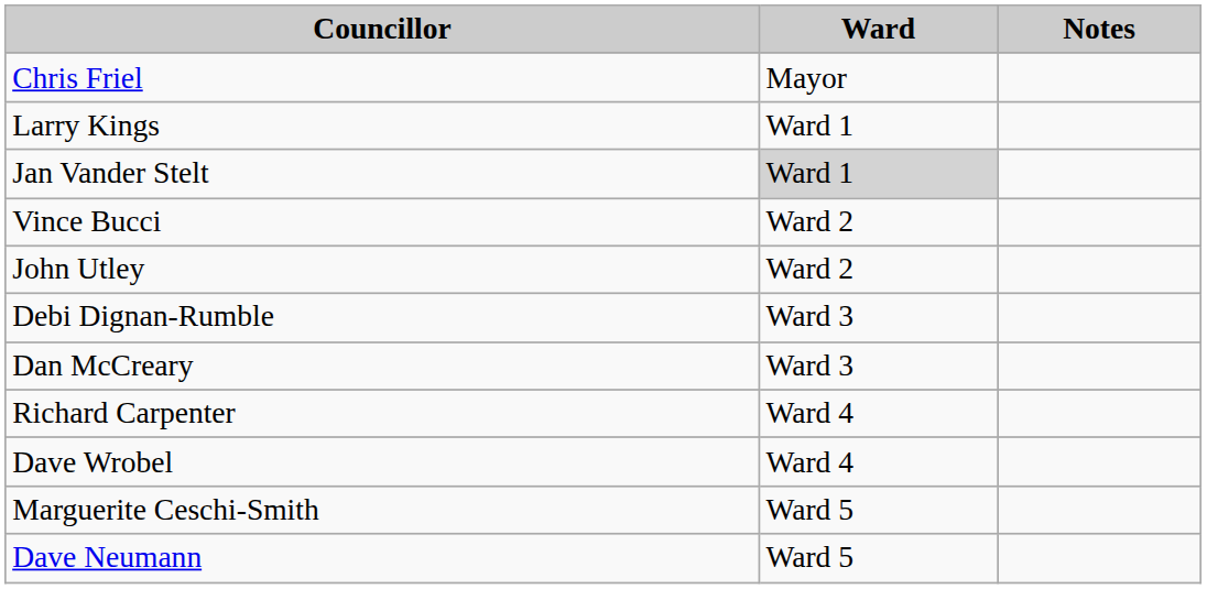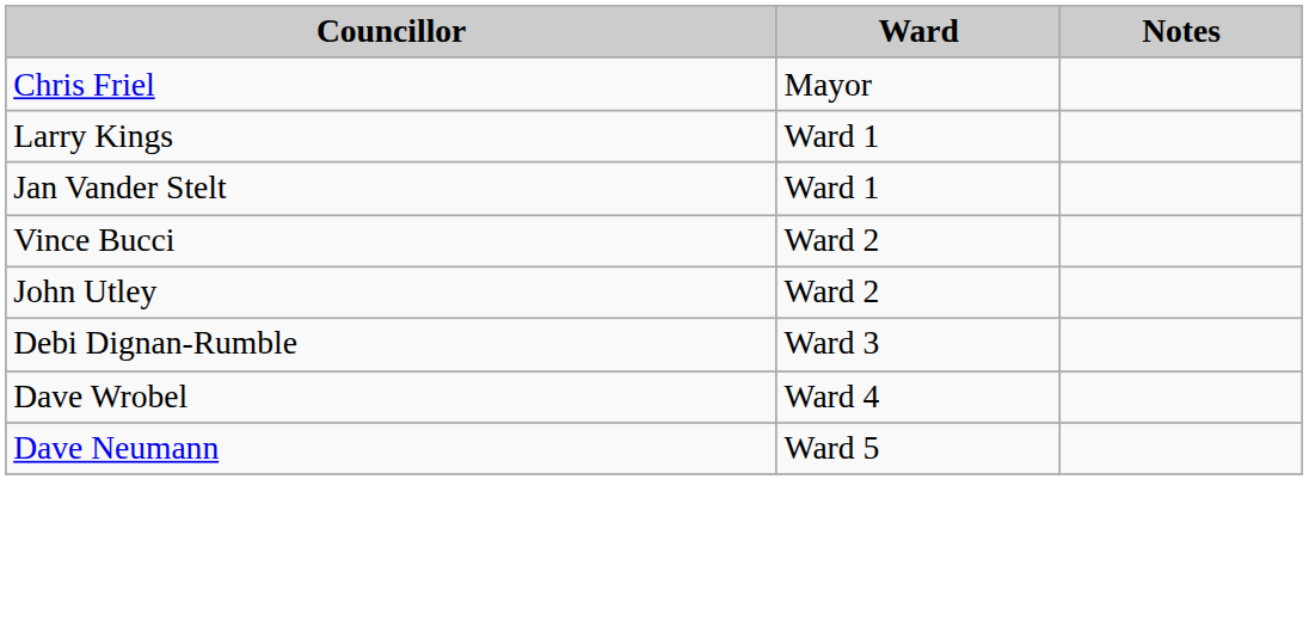 <table class="wikitable" width=50%>
 <tr>
 <th style="background:#cccccc;"><strong>Councillor</strong></th>
 <th style="background:#cccccc;"><strong>Ward</strong></th>
 <th style="background:#cccccc;"><strong>Notes</strong></th>
 </tr>
 <tr>
 <td><a href='#'>Chris Friel</a></td>
 <td>Mayor</td>
 <td></td>
 </tr>
 <tr>
 <td>Larry Kings</td>
 <td>Ward 1</td>
 <td></td>
 </tr>
 <tr>
 <td>Jan Vander Stelt</td>
-<td style="background: lightgrey;">Ward 1</td>
+<td>Ward 1</td>
 <td></td>
 </tr>
 <tr>
 <td>Vince Bucci</td>
 <td>Ward 2</td>
 <td></td>
 </tr>
 <tr>
 <td>John Utley</td>
 <td>Ward 2</td>
 <td></td>
 </tr>
 <tr>
 <td>Debi Dignan-Rumble</td>
 <td>Ward 3</td>
 <td></td>
 </tr>
 <tr>
-<td>Dan McCreary</td>
-<td>Ward 3</td>
-<td></td>
-</tr>
-<tr>
-<td>Richard Carpenter</td>
-<td>Ward 4</td>
-<td></td>
-</tr>
-<tr>
 <td>Dave Wrobel</td>
 <td>Ward 4</td>
-<td></td>
-</tr>
-<tr>
-<td>Marguerite Ceschi-Smith</td>
-<td>Ward 5</td>
 <td></td>
 </tr>
 <tr>
 <td><a href='#'>Dave Neumann</a></td>
 <td>Ward 5</td>
 <td></td>
 </tr>
 </table>
